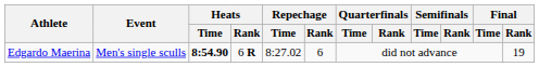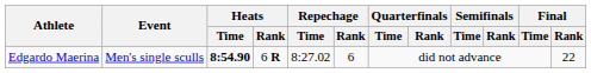 <table class="wikitable" style="font-size:90%">
 <tr>
 <th rowspan="2">Athlete</th>
 <th rowspan="2">Event</th>
 <th colspan="2">Heats</th>
 <th colspan="2">Repechage</th>
 <th colspan="2">Quarterfinals</th>
 <th colspan="2">Semifinals</th>
 <th colspan="2">Final</th>
 </tr>
 <tr style="font-size:95%">
 <th>Time</th>
 <th>Rank</th>
 <th>Time</th>
 <th>Rank</th>
 <th>Time</th>
 <th>Rank</th>
 <th>Time</th>
 <th>Rank</th>
 <th>Time</th>
 <th>Rank</th>
 </tr>
 <tr align=center>
 <td align=left><a href='#'>Edgardo Maerina</a></td>
 <td align=left><a href='#'>Men's single sculls</a></td>
 <td><strong>8:54.90</strong></td>
 <td>6 <strong>R</strong></td>
 <td>8:27.02</td>
 <td>6</td>
 <td colspan=5>did not advance</td>
-<td>19</td>
+<td>22</td>
 </tr>
 </table>
